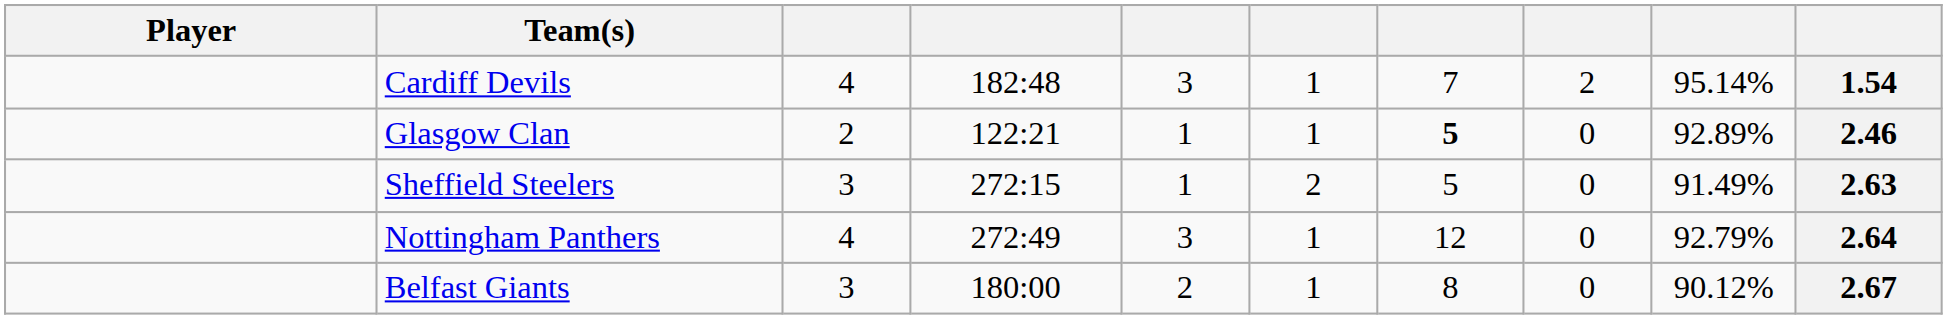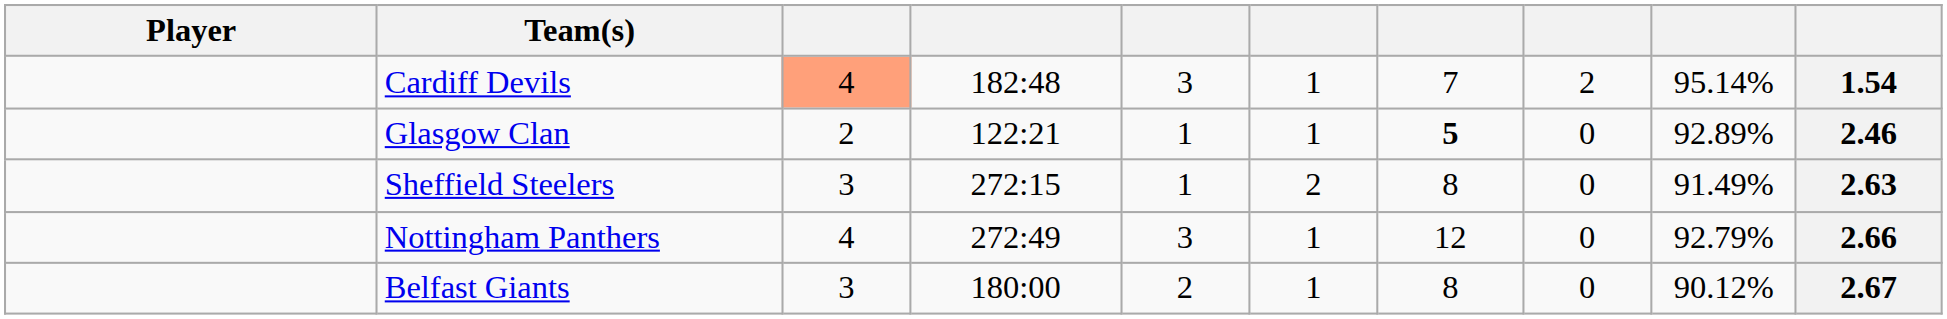 <table class="wikitable sortable" style="text-align: center">
 <tr>
 <th style="width: 11em;">Player</th>
 <th style="width: 12em;">Team(s)</th>
 <th style="width: 3.5em;"></th>
 <th style="width: 6em;"></th>
 <th style="width: 3.5em;"></th>
 <th style="width: 3.5em;"></th>
 <th style="width: 4em;"></th>
 <th style="width: 3.5em;"></th>
 <th style="width: 4em;"></th>
 <th style="width: 4em;"></th>
 </tr>
 <tr>
 <td style="text-align:left;"></td>
 <td style="text-align:left;"><a href='#'>Cardiff Devils</a></td>
-<td>4</td>
+<td style="background: lightsalmon;">4</td>
 <td>182:48</td>
 <td>3</td>
 <td>1</td>
 <td>7</td>
 <td>2</td>
 <td>95.14%</td>
 <th>1.54</th>
 </tr>
 <tr>
 <td style="text-align:left;"></td>
 <td style="text-align:left;"><a href='#'>Glasgow Clan</a></td>
 <td>2</td>
 <td>122:21</td>
 <td>1</td>
 <td>1</td>
 <td><strong>5</strong></td>
 <td>0</td>
 <td>92.89%</td>
 <th>2.46</th>
 </tr>
 <tr>
 <td style="text-align:left;"></td>
 <td style="text-align:left;"><a href='#'>Sheffield Steelers</a></td>
 <td>3</td>
 <td>272:15</td>
 <td>1</td>
 <td>2</td>
-<td>5</td>
+<td>8</td>
 <td>0</td>
 <td>91.49%</td>
 <th>2.63</th>
 </tr>
 <tr>
 <td style="text-align:left;"></td>
 <td style="text-align:left;"><a href='#'>Nottingham Panthers</a></td>
 <td>4</td>
 <td>272:49</td>
 <td>3</td>
 <td>1</td>
 <td>12</td>
 <td>0</td>
 <td>92.79%</td>
-<th>2.64</th>
+<th>2.66</th>
 </tr>
 <tr>
 <td style="text-align:left;"></td>
 <td style="text-align:left;"><a href='#'>Belfast Giants</a></td>
 <td>3</td>
 <td>180:00</td>
 <td>2</td>
 <td>1</td>
 <td>8</td>
 <td>0</td>
 <td>90.12%</td>
 <th>2.67</th>
 </tr>
 </table>
